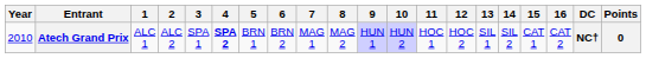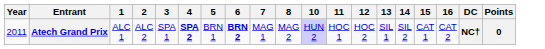 <table class="wikitable" style="text-align:center; font-size:85%">
 <tr>
 <th>Year</th>
 <th>Entrant</th>
 <th>1</th>
 <th>2</th>
 <th>3</th>
 <th>4</th>
 <th>5</th>
 <th>6</th>
 <th>7</th>
 <th>8</th>
-<th>9</th>
 <th>10</th>
 <th>11</th>
 <th>12</th>
 <th>13</th>
 <th>14</th>
 <th>15</th>
 <th>16</th>
 <th>DC</th>
 <th>Points</th>
 </tr>
 <tr>
-<td><a href='#'>2010</a></td>
+<td><a href='#'>2011</a></td>
 <th nowrap><a href='#'>Atech Grand Prix</a></th>
 <td style="background:#;"><a href='#'>ALC<br>1</a><br></td>
 <td style="background:#;"><a href='#'>ALC<br>2</a><br></td>
 <td style="background:#;"><a href='#'>SPA<br>1</a><br></td>
 <td style="background:#;"><strong><a href='#'>SPA<br>2</a><br></strong></td>
 <td style="background:#;"><a href='#'>BRN<br>1</a><br></td>
-<td style="background:#;"><a href='#'>BRN<br>2</a><br></td>
+<td style="background:#;"><strong><a href='#'>BRN<br>2</a><br></strong></td>
 <td style="background:#;"><a href='#'>MAG<br>1</a><br></td>
 <td style="background:#;"><a href='#'>MAG<br>2</a><br></td>
-<td style="background:#cfcfff;"><a href='#'>HUN<br>1</a><br></td>
 <td style="background:#cfcfff;"><a href='#'>HUN<br>2</a><br></td>
 <td style="background:#;"><a href='#'>HOC<br>1</a><br></td>
 <td style="background:#;"><a href='#'>HOC<br>2</a><br></td>
 <td style="background:#;"><a href='#'>SIL<br>1</a><br></td>
 <td style="background:#;"><a href='#'>SIL<br>2</a><br></td>
 <td style="background:#;"><a href='#'>CAT<br>1</a><br></td>
 <td style="background:#;"><a href='#'>CAT<br>2</a><br></td>
 <th>NC†</th>
 <th>0</th>
 </tr>
 </table>
